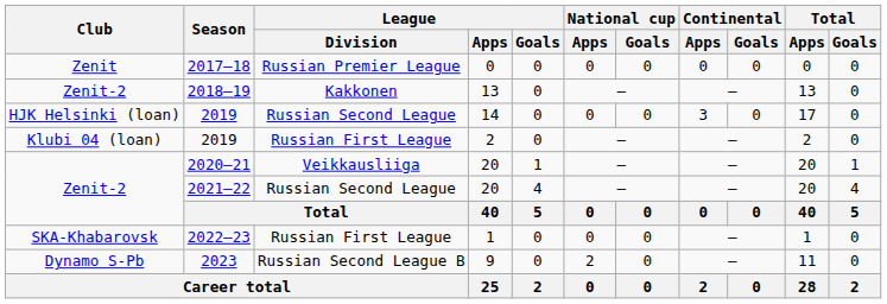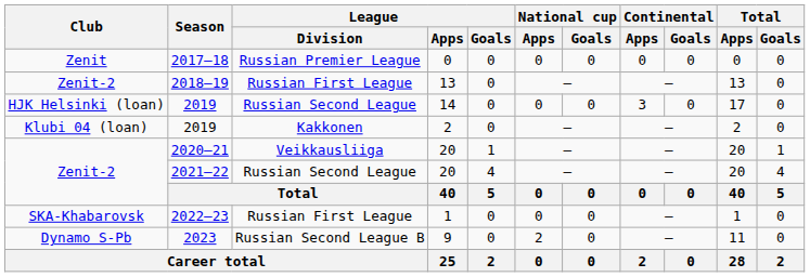 <table class="wikitable" style="text-align:center">
 <tr>
 <th rowspan="2">Club</th>
 <th rowspan="2">Season</th>
 <th colspan="3">League</th>
 <th colspan="2">National cup</th>
 <th colspan="2">Continental</th>
 <th colspan="2">Total</th>
 </tr>
 <tr>
 <th>Division</th>
 <th>Apps</th>
 <th>Goals</th>
 <th>Apps</th>
 <th>Goals</th>
 <th>Apps</th>
 <th>Goals</th>
 <th>Apps</th>
 <th>Goals</th>
 </tr>
 <tr>
 <td><a href='#'>Zenit</a></td>
 <td><a href='#'>2017–18</a></td>
 <td><a href='#'>Russian Premier League</a></td>
 <td>0</td>
 <td>0</td>
 <td>0</td>
 <td>0</td>
 <td>0</td>
 <td>0</td>
 <td>0</td>
 <td>0</td>
 </tr>
 <tr>
 <td><a href='#'>Zenit-2</a></td>
 <td><a href='#'>2018–19</a></td>
-<td><a href='#'>Kakkonen</a></td>
+<td><a href='#'>Russian First League</a></td>
 <td>13</td>
 <td>0</td>
 <td colspan=2>–</td>
 <td colspan=2>–</td>
 <td>13</td>
 <td>0</td>
 </tr>
 <tr>
 <td><a href='#'>HJK Helsinki</a> (loan)</td>
 <td><a href='#'>2019</a></td>
 <td><a href='#'>Russian Second League</a></td>
 <td>14</td>
 <td>0</td>
 <td>0</td>
 <td>0</td>
 <td>3</td>
 <td>0</td>
 <td>17</td>
 <td>0</td>
 </tr>
 <tr>
 <td><a href='#'>Klubi 04</a> (loan)</td>
 <td>2019</td>
-<td><a href='#'>Russian First League</a></td>
+<td><a href='#'>Kakkonen</a></td>
 <td>2</td>
 <td>0</td>
 <td colspan=2>–</td>
 <td colspan=2>–</td>
 <td>2</td>
 <td>0</td>
 </tr>
 <tr>
 <td rowspan=3><a href='#'>Zenit-2</a></td>
 <td><a href='#'>2020–21</a></td>
 <td><a href='#'>Veikkausliiga</a></td>
 <td>20</td>
 <td>1</td>
 <td colspan=2>–</td>
 <td colspan=2>–</td>
 <td>20</td>
 <td>1</td>
 </tr>
 <tr>
 <td><a href='#'>2021–22</a></td>
 <td>Russian Second League</td>
 <td>20</td>
 <td>4</td>
 <td colspan=2>–</td>
 <td colspan=2>–</td>
 <td>20</td>
 <td>4</td>
 </tr>
 <tr>
 <th colspan=2>Total</th>
 <th>40</th>
 <th>5</th>
 <th>0</th>
 <th>0</th>
 <th>0</th>
 <th>0</th>
 <th>40</th>
 <th>5</th>
 </tr>
 <tr>
 <td><a href='#'>SKA-Khabarovsk</a></td>
 <td><a href='#'>2022–23</a></td>
 <td>Russian First League</td>
 <td>1</td>
 <td>0</td>
 <td>0</td>
 <td>0</td>
 <td colspan=2>–</td>
 <td>1</td>
 <td>0</td>
 </tr>
 <tr>
 <td><a href='#'>Dynamo S-Pb</a></td>
 <td><a href='#'>2023</a></td>
 <td>Russian Second League B</td>
 <td>9</td>
 <td>0</td>
 <td>2</td>
 <td>0</td>
 <td colspan=2>–</td>
 <td>11</td>
 <td>0</td>
 </tr>
 <tr>
 <th colspan="3">Career total</th>
 <th>25</th>
 <th>2</th>
 <th>0</th>
 <th>0</th>
 <th>2</th>
 <th>0</th>
 <th>28</th>
 <th>2</th>
 </tr>
 </table>
